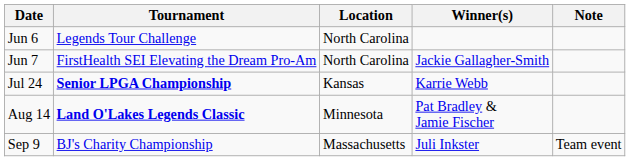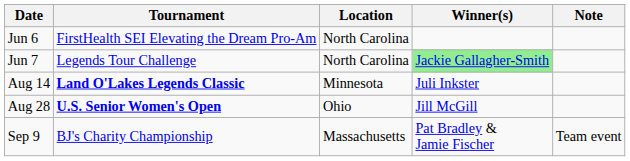 <table class="wikitable">
 <tr>
 <th>Date</th>
 <th>Tournament</th>
 <th>Location</th>
 <th>Winner(s)</th>
 <th>Note</th>
 </tr>
 <tr>
 <td>Jun 6</td>
-<td><a href='#'>Legends Tour Challenge</a></td>
+<td><a href='#'>FirstHealth SEI Elevating the Dream Pro-Am</a></td>
 <td>North Carolina</td>
 <td></td>
 <td></td>
 </tr>
 <tr>
 <td>Jun 7</td>
-<td><a href='#'>FirstHealth SEI Elevating the Dream Pro-Am</a></td>
+<td><a href='#'>Legends Tour Challenge</a></td>
 <td>North Carolina</td>
-<td> <a href='#'>Jackie Gallagher-Smith</a></td>
-<td></td>
-</tr>
-<tr>
-<td>Jul 24</td>
-<td><strong><a href='#'>Senior LPGA Championship</a></strong></td>
-<td>Kansas</td>
-<td> <a href='#'>Karrie Webb</a></td>
+<td style="background: lightgreen;"> <a href='#'>Jackie Gallagher-Smith</a></td>
 <td></td>
 </tr>
 <tr>
 <td>Aug 14</td>
 <td><strong><a href='#'>Land O'Lakes Legends Classic</a></strong></td>
 <td>Minnesota</td>
-<td> <a href='#'>Pat Bradley</a> & <br>  <a href='#'>Jamie Fischer</a></td>
+<td> <a href='#'>Juli Inkster</a></td>
+<td></td>
+</tr>
+<tr>
+<td>Aug 28</td>
+<td><strong><a href='#'>U.S. Senior Women's Open</a></strong></td>
+<td>Ohio</td>
+<td> <a href='#'>Jill McGill</a></td>
 <td></td>
 </tr>
 <tr>
 <td>Sep 9</td>
 <td><a href='#'>BJ's Charity Championship</a></td>
 <td>Massachusetts</td>
-<td> <a href='#'>Juli Inkster</a></td>
+<td> <a href='#'>Pat Bradley</a> & <br>  <a href='#'>Jamie Fischer</a></td>
 <td>Team event</td>
 </tr>
 </table>
